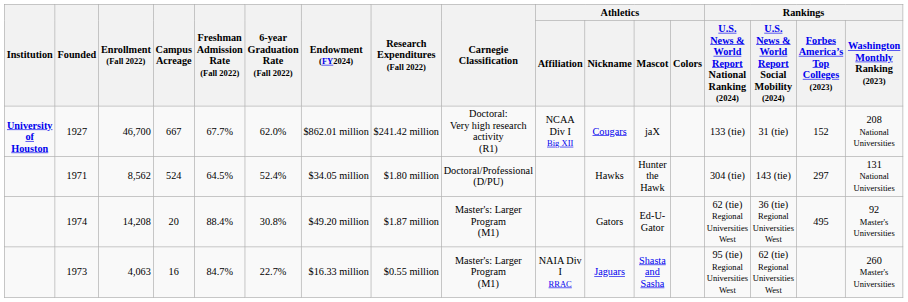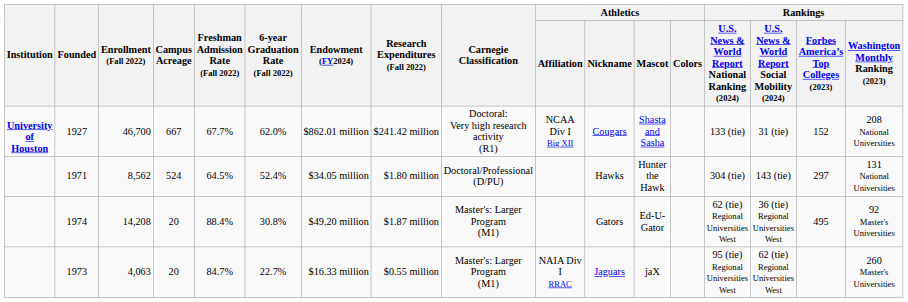 <table class="wikitable sortable" style ="text-align:center;">
 <tr style="text-align:center;">
 <th rowspan="2">Institution</th>
 <th rowspan="2">Founded</th>
 <th rowspan="2">Enrollment<br><small>(Fall 2022)</small></th>
 <th rowspan="2">Campus<br>Acreage</th>
 <th rowspan="2">Freshman<br>Admission<br>Rate<br><small>(Fall 2022)</small></th>
 <th rowspan="2">6-year<br>Graduation<br>Rate<br><small>(Fall 2022)</small></th>
 <th rowspan="2">Endowment<br><small>(<a href='#'>FY</a>2024)</small></th>
 <th rowspan="2">Research<br>Expenditures<br><small>(Fall 2022)</small></th>
 <th rowspan="2">Carnegie<br>Classification</th>
 <th colspan="4">Athletics</th>
 <th colspan="4">Rankings</th>
 </tr>
 <tr>
 <th style="width:12em;">Affiliation</th>
 <th style="width:7em;">Nickname</th>
 <th style="width:7em;">Mascot</th>
 <th style="width:7em;">Colors</th>
 <th style="width:7em;"><a href='#'>U.S. News & World Report</a><br>National Ranking<br><small>(2024)</small></th>
 <th style="width:7em;"><a href='#'>U.S. News & World Report</a><br>Social Mobility<br><small>(2024)</small></th>
 <th style="width:7em;"><a href='#'>Forbes America’s Top Colleges</a><br><small>(2023)</small></th>
 <th style="width:7em;"><a href='#'>Washington Monthly</a><br>Ranking<br><small>(2023)</small></th>
 </tr>
 <tr>
 <td><br><strong><a href='#'>University of Houston</a></strong></td>
 <td style="text-align:center;">1927</td>
 <td align="right">46,700</td>
 <td style="text-align:center;">667</td>
 <td style="text-align:center;">67.7%</td>
 <td style="text-align:center;">62.0%</td>
 <td align="right">$862.01 million</td>
 <td align="right">$241.42 million</td>
 <td>Doctoral:<br>Very high research activity <br> (R1)</td>
 <td>NCAA Div I<br><small><a href='#'>Big XII</a></small></td>
 <td><a href='#'>Cougars</a></td>
-<td>jaX</td>
+<td><a href='#'>Shasta and Sasha</a></td>
 <td></td>
 <td>133 (tie)<br></td>
 <td>31 (tie)</td>
 <td>152</td>
 <td>208<br><small>National Universities</small></td>
 </tr>
 <tr>
 <td></td>
 <td style="text-align:center;">1971</td>
 <td align="right">8,562</td>
 <td style="text-align:center;">524</td>
 <td style="text-align:center;">64.5%</td>
 <td style="text-align:center;">52.4%</td>
 <td align="right">$34.05 million</td>
 <td align="right">$1.80 million</td>
 <td>Doctoral/Professional <br> (D/PU)</td>
 <td></td>
 <td>Hawks</td>
 <td>Hunter the Hawk</td>
 <td> </td>
 <td>304 (tie)<br></td>
 <td>143 (tie)</td>
 <td>297</td>
 <td>131<br><small>National Universities</small></td>
 </tr>
 <tr>
 <td></td>
 <td style="text-align:center;">1974</td>
 <td align="right">14,208</td>
 <td style="text-align:center;">20</td>
 <td style="text-align:center;">88.4%</td>
 <td style="text-align:center;">30.8%</td>
 <td align="right">$49.20 million</td>
 <td align="right">$1.87 million</td>
 <td>Master's: Larger Program<br>(M1)</td>
 <td></td>
 <td>Gators</td>
 <td>Ed-U-Gator</td>
 <td> </td>
 <td>62 (tie)<br><small>Regional Universities<br>West</small><br></td>
 <td>36 (tie)<br><small>Regional Universities<br>West</small></td>
 <td>495</td>
 <td>92<br><small>Master's Universities</small></td>
 </tr>
 <tr>
 <td></td>
 <td style="text-align:center;">1973</td>
 <td align="right">4,063</td>
-<td style="text-align:center;">16</td>
+<td style="text-align:center;">20</td>
 <td style="text-align:center;">84.7%</td>
 <td style="text-align:center;">22.7%</td>
 <td align="right">$16.33 million</td>
 <td align="right">$0.55 million</td>
 <td>Master's: Larger Program <br> (M1)</td>
 <td>NAIA Div I<br><small><a href='#'>RRAC</a></small></td>
 <td><a href='#'>Jaguars</a></td>
-<td><a href='#'>Shasta and Sasha</a></td>
+<td>jaX</td>
 <td>  </td>
 <td>95 (tie)<br><small>Regional Universities<br>West</small><br></td>
 <td>62 (tie)<br><small>Regional Universities<br>West</small></td>
 <td></td>
 <td>260<br><small>Master's Universities</small></td>
 </tr>
 </table>
